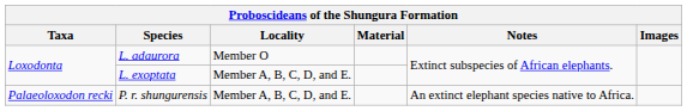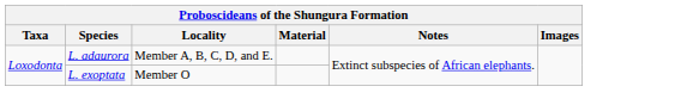 <table class="wikitable" align="center">
 <tr>
 <th colspan="6" align="center"><strong><a href='#'>Proboscideans</a></strong> of the Shungura Formation</th>
 </tr>
 <tr>
 <th>Taxa</th>
 <th>Species</th>
 <th>Locality</th>
 <th>Material</th>
 <th>Notes</th>
 <th>Images</th>
 </tr>
 <tr>
 <td rowspan = "2"><em><a href='#'>Loxodonta</a></em></td>
 <td><em><a href='#'>L. adaurora</a></em></td>
-<td>Member O</td>
+<td>Member A, B, C, D, and E.</td>
 <td></td>
 <td rowspan = "2">Extinct subspecies of <a href='#'>African elephants</a>.</td>
 <td rowspan = "2"></td>
 </tr>
 <tr>
 <td><em><a href='#'>L. exoptata</a></em></td>
-<td>Member A, B, C, D, and E.</td>
-<td></td>
-</tr>
-<tr>
-<td><em><a href='#'>Palaeoloxodon recki</a></em></td>
-<td><em>P. r. shungurensis </em></td>
-<td>Member A, B, C, D, and E.</td>
-<td></td>
-<td>An extinct elephant species native to Africa.</td>
+<td>Member O</td>
 <td></td>
 </tr>
 </table>
